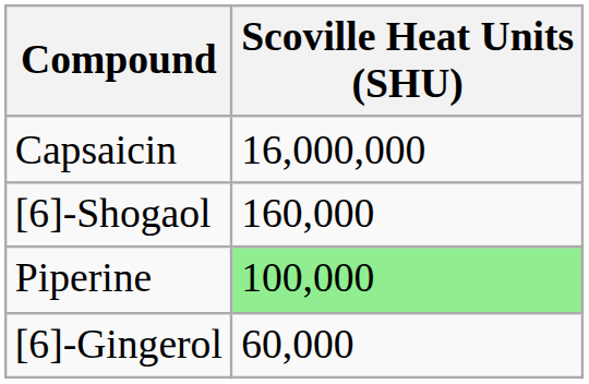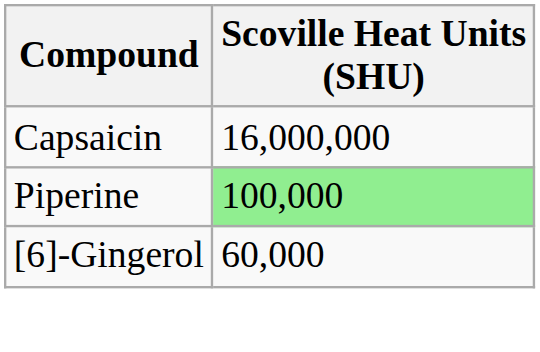 <table class="wikitable">
 <tr>
 <th>Compound</th>
 <th>Scoville Heat Units<br>(SHU)</th>
 </tr>
 <tr>
 <td>Capsaicin</td>
 <td>16,000,000</td>
 </tr>
 <tr>
-<td>[6]-Shogaol</td>
-<td>160,000</td>
-</tr>
-<tr>
 <td>Piperine</td>
 <td style="background: lightgreen;">100,000</td>
 </tr>
 <tr>
 <td>[6]-Gingerol</td>
 <td>60,000</td>
 </tr>
 </table>
